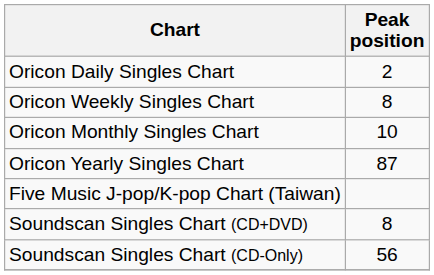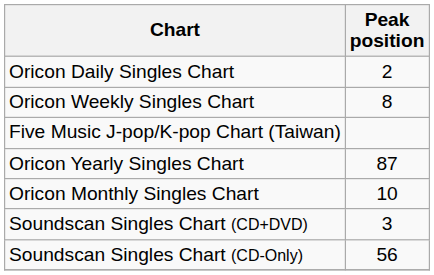 <table class="wikitable sortable">
 <tr>
 <th align="center">Chart</th>
 <th align="center">Peak<br> position</th>
 </tr>
 <tr>
 <td align="left">Oricon Daily Singles Chart</td>
 <td align="center">2</td>
 </tr>
 <tr>
 <td align="left">Oricon Weekly Singles Chart</td>
 <td align="center">8</td>
 </tr>
 <tr>
-<td align="left">Oricon Monthly Singles Chart</td>
-<td align="center">10</td>
+<td align="left">Five Music J-pop/K-pop Chart (Taiwan)</td>
+<td align="center"></td>
 </tr>
 <tr>
 <td align="left">Oricon Yearly Singles Chart</td>
 <td align="center">87</td>
 </tr>
 <tr>
-<td align="left">Five Music J-pop/K-pop Chart (Taiwan)</td>
-<td align="center"></td>
+<td align="left">Oricon Monthly Singles Chart</td>
+<td align="center">10</td>
 </tr>
 <tr>
 <td align="left">Soundscan Singles Chart <small>(CD+DVD)</small></td>
-<td align="center">8</td>
+<td align="center">3</td>
 </tr>
 <tr>
 <td align="left">Soundscan Singles Chart <small>(CD-Only)</small></td>
 <td align="center">56</td>
 </tr>
 <tr>
 </tr>
 </table>
